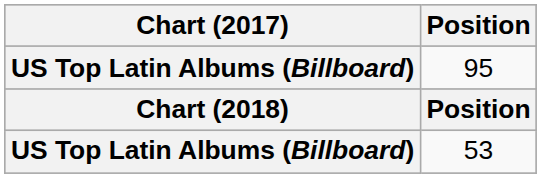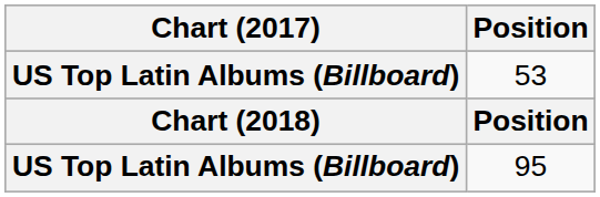 <table class="wikitable plainrowheaders" style="text-align:center">
 <tr>
 <th scope="col">Chart (2017)</th>
 <th scope="col">Position</th>
 </tr>
 <tr>
 <th scope="row">US Top Latin Albums (<em>Billboard</em>)</th>
-<td>95</td>
+<td>53</td>
 </tr>
 <tr>
 <th scope="col">Chart (2018)</th>
 <th scope="col">Position</th>
 </tr>
 <tr>
 <th scope="row">US Top Latin Albums (<em>Billboard</em>)</th>
-<td>53</td>
+<td>95</td>
 </tr>
 </table>
